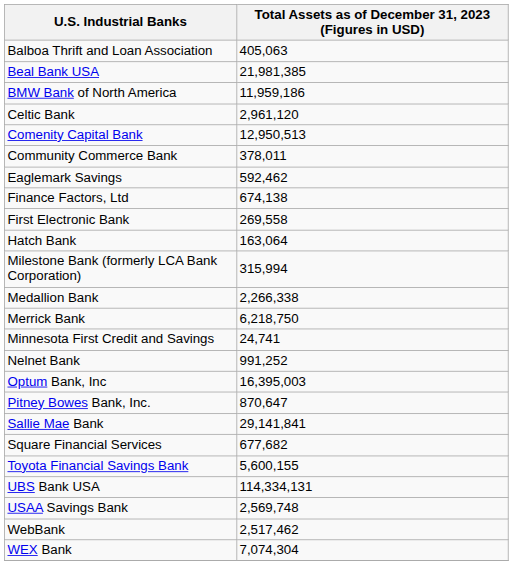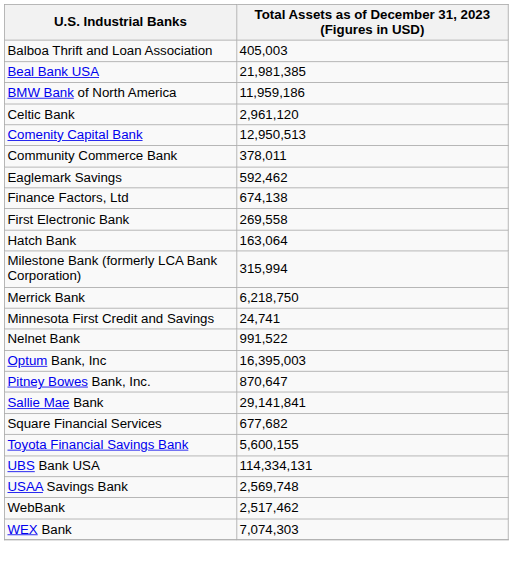 <table class="wikitable sortable">
 <tr>
 <th>U.S. Industrial Banks</th>
 <th>Total Assets as of December 31, 2023 (Figures in USD)</th>
 </tr>
 <tr>
 <td>Balboa Thrift and Loan Association</td>
-<td>405,063</td>
+<td>405,003</td>
 </tr>
 <tr>
 <td><a href='#'>Beal Bank USA</a></td>
 <td>21,981,385</td>
 </tr>
 <tr>
 <td><a href='#'>BMW Bank</a> of North America</td>
 <td>11,959,186</td>
 </tr>
 <tr>
 <td>Celtic Bank</td>
 <td>2,961,120</td>
 </tr>
 <tr>
 <td><a href='#'>Comenity Capital Bank</a></td>
 <td>12,950,513</td>
 </tr>
 <tr>
 <td>Community Commerce Bank</td>
 <td>378,011</td>
 </tr>
 <tr>
 <td>Eaglemark Savings</td>
 <td>592,462</td>
 </tr>
 <tr>
 <td>Finance Factors, Ltd</td>
 <td>674,138</td>
 </tr>
 <tr>
 <td>First Electronic Bank</td>
 <td>269,558</td>
 </tr>
 <tr>
 <td>Hatch Bank</td>
 <td>163,064</td>
 </tr>
 <tr>
 <td>Milestone Bank (formerly LCA Bank Corporation)</td>
 <td>315,994</td>
 </tr>
 <tr>
-<td>Medallion Bank</td>
-<td>2,266,338</td>
-</tr>
-<tr>
 <td>Merrick Bank</td>
 <td>6,218,750</td>
 </tr>
 <tr>
 <td>Minnesota First Credit and Savings</td>
 <td>24,741</td>
 </tr>
 <tr>
 <td>Nelnet Bank</td>
-<td>991,252</td>
+<td>991,522</td>
 </tr>
 <tr>
 <td><a href='#'>Optum</a> Bank, Inc</td>
 <td>16,395,003</td>
 </tr>
 <tr>
 <td><a href='#'>Pitney Bowes</a> Bank, Inc.</td>
 <td>870,647</td>
 </tr>
 <tr>
 <td><a href='#'>Sallie Mae</a> Bank</td>
 <td>29,141,841</td>
 </tr>
 <tr>
 <td>Square Financial Services</td>
 <td>677,682</td>
 </tr>
 <tr>
 <td><a href='#'>Toyota Financial Savings Bank</a></td>
 <td>5,600,155</td>
 </tr>
 <tr>
 <td><a href='#'>UBS</a> Bank USA</td>
 <td>114,334,131</td>
 </tr>
 <tr>
 <td><a href='#'>USAA</a> Savings Bank</td>
 <td>2,569,748</td>
 </tr>
 <tr>
 <td>WebBank</td>
 <td>2,517,462</td>
 </tr>
 <tr>
 <td><a href='#'>WEX</a> Bank</td>
-<td>7,074,304</td>
+<td>7,074,303</td>
 </tr>
 <tr>
 </tr>
 </table>
